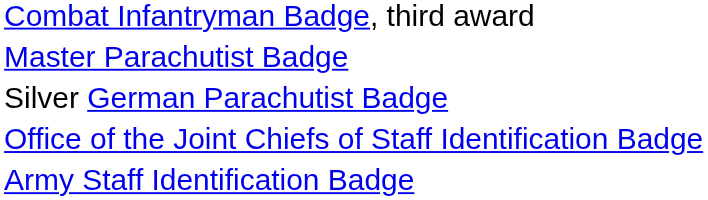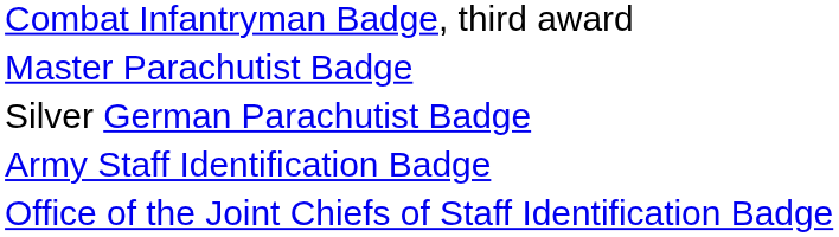 <table>
 <tr>
 <td></td>
 <td><a href='#'>Combat Infantryman Badge</a>, third award</td>
 </tr>
 <tr>
 <td></td>
 <td><a href='#'>Master Parachutist Badge</a></td>
 </tr>
 <tr>
 <td></td>
 <td>Silver <a href='#'>German Parachutist Badge</a></td>
 </tr>
 <tr>
 <td></td>
-<td><a href='#'>Office of the Joint Chiefs of Staff Identification Badge</a></td>
+<td><a href='#'>Army Staff Identification Badge</a></td>
 </tr>
 <tr>
 <td></td>
-<td><a href='#'>Army Staff Identification Badge</a></td>
+<td><a href='#'>Office of the Joint Chiefs of Staff Identification Badge</a></td>
 </tr>
 </table>
